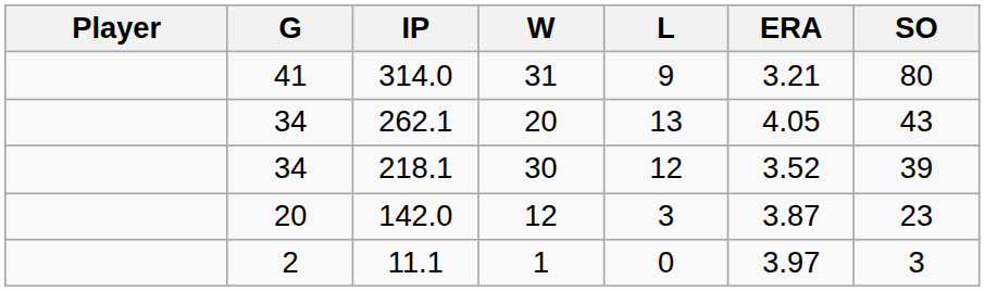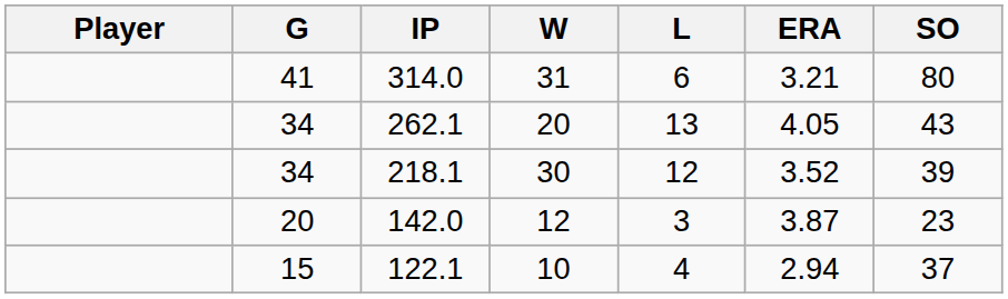 <table class="wikitable sortable">
 <tr>
 <th bgcolor="#DDDDFF" width="16%">Player</th>
 <th bgcolor="#DDDDFF" width="9%">G</th>
 <th bgcolor="#DDDDFF" width="9%">IP</th>
 <th bgcolor="#DDDDFF" width="9%">W</th>
 <th bgcolor="#DDDDFF" width="9%">L</th>
 <th bgcolor="#DDDDFF" width="9%">ERA</th>
 <th bgcolor="#DDDDFF" width="9%">SO</th>
 </tr>
 <tr align="center">
 <td></td>
 <td>41</td>
 <td>314.0</td>
 <td>31</td>
-<td>9</td>
+<td>6</td>
 <td>3.21</td>
 <td>80</td>
 </tr>
 <tr align="center">
 <td></td>
 <td>34</td>
 <td>262.1</td>
 <td>20</td>
 <td>13</td>
 <td>4.05</td>
 <td>43</td>
 </tr>
 <tr align="center">
 <td></td>
 <td>34</td>
 <td>218.1</td>
 <td>30</td>
 <td>12</td>
 <td>3.52</td>
 <td>39</td>
 </tr>
 <tr align="center">
 <td></td>
 <td>20</td>
 <td>142.0</td>
 <td>12</td>
 <td>3</td>
 <td>3.87</td>
 <td>23</td>
 </tr>
 <tr align="center">
 <td></td>
-<td>2</td>
-<td>11.1</td>
-<td>1</td>
-<td>0</td>
-<td>3.97</td>
-<td>3</td>
+<td>15</td>
+<td>122.1</td>
+<td>10</td>
+<td>4</td>
+<td>2.94</td>
+<td>37</td>
 </tr>
 </table>
